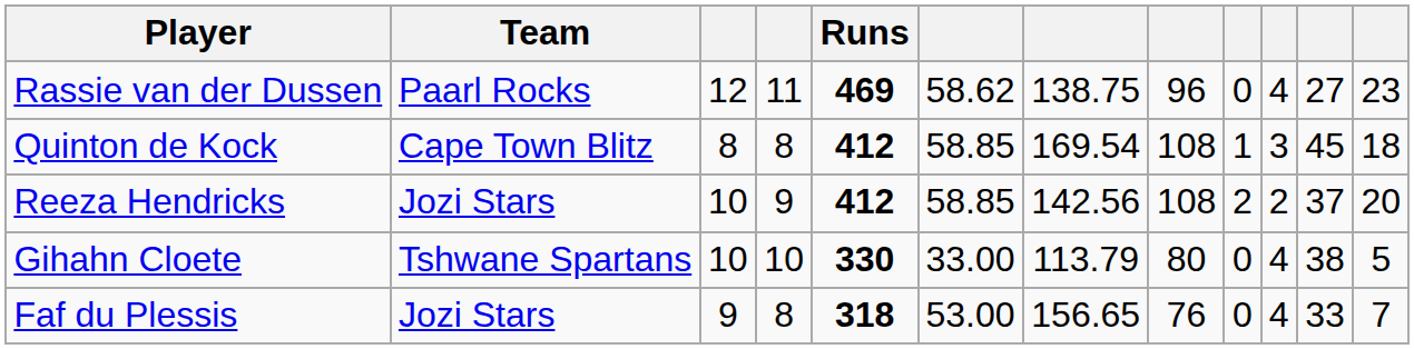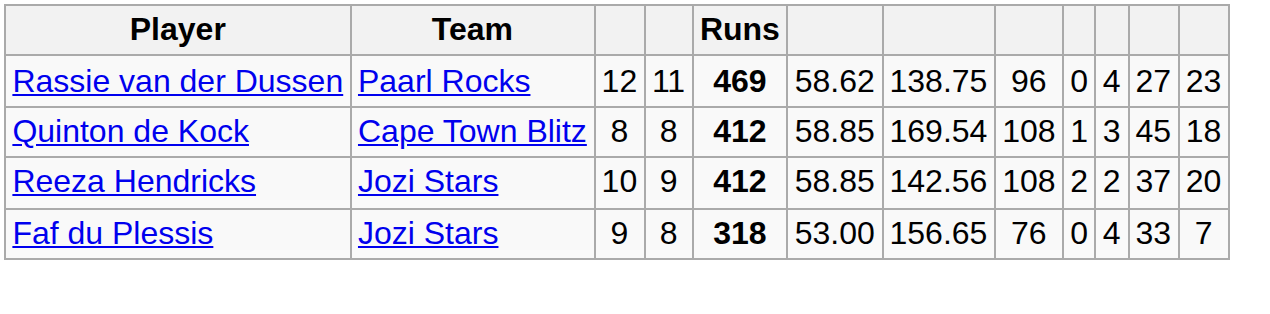 <table class="wikitable sortable"  style="text-align: center;">
 <tr>
 <th class="unsortable">Player</th>
 <th>Team</th>
 <th></th>
 <th></th>
 <th>Runs</th>
 <th></th>
 <th></th>
 <th></th>
 <th></th>
 <th></th>
 <th></th>
 <th></th>
 </tr>
 <tr>
 </tr>
 <tr>
 <td style="text-align:left"><a href='#'>Rassie van der Dussen</a></td>
 <td style="text-align:left"><a href='#'>Paarl Rocks</a></td>
 <td>12</td>
 <td>11</td>
 <td><strong>469</strong></td>
 <td>58.62</td>
 <td>138.75</td>
 <td>96</td>
 <td>0</td>
 <td>4</td>
 <td>27</td>
 <td>23</td>
 </tr>
 <tr>
 <td style="text-align:left"><a href='#'>Quinton de Kock</a></td>
 <td style="text-align:left"><a href='#'>Cape Town Blitz</a></td>
 <td>8</td>
 <td>8</td>
 <td><strong>412</strong></td>
 <td>58.85</td>
 <td>169.54</td>
 <td>108</td>
 <td>1</td>
 <td>3</td>
 <td>45</td>
 <td>18</td>
 </tr>
 <tr>
 <td style="text-align:left"><a href='#'>Reeza Hendricks</a></td>
 <td style="text-align:left"><a href='#'>Jozi Stars</a></td>
 <td>10</td>
 <td>9</td>
 <td><strong>412</strong></td>
 <td>58.85</td>
 <td>142.56</td>
 <td>108</td>
 <td>2</td>
 <td>2</td>
 <td>37</td>
 <td>20</td>
 </tr>
 <tr>
-<td style="text-align:left"><a href='#'>Gihahn Cloete</a></td>
-<td style="text-align:left"><a href='#'>Tshwane Spartans</a></td>
-<td>10</td>
-<td>10</td>
-<td><strong>330</strong></td>
-<td>33.00</td>
-<td>113.79</td>
-<td>80</td>
-<td>0</td>
-<td>4</td>
-<td>38</td>
-<td>5</td>
-</tr>
-<tr>
 <td style="text-align:left"><a href='#'>Faf du Plessis</a></td>
 <td style="text-align:left"><a href='#'>Jozi Stars</a></td>
 <td>9</td>
 <td>8</td>
 <td><strong>318</strong></td>
 <td>53.00</td>
 <td>156.65</td>
 <td>76</td>
 <td>0</td>
 <td>4</td>
 <td>33</td>
 <td>7</td>
 </tr>
 </table>
